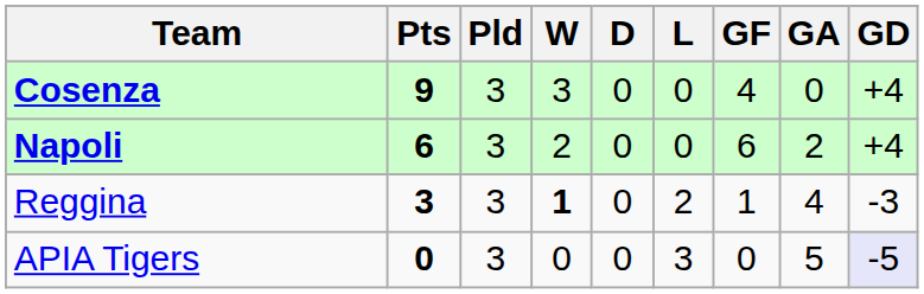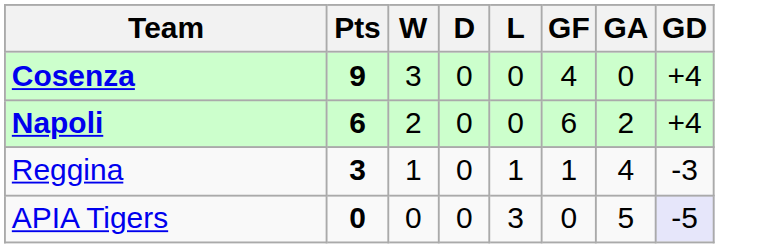 <table class=wikitable style="text-align:center">
 <tr>
 <th width=165>Team</th>
 <th width=20>Pts</th>
-<th width=20>Pld</th>
 <th width=20>W</th>
 <th width=20>D</th>
 <th width=20>L</th>
 <th width=20>GF</th>
 <th width=20>GA</th>
 <th width=20>GD</th>
 </tr>
 <tr style="background:#ccffcc">
 <td style="text-align:left"><strong> <a href='#'>Cosenza</a></strong></td>
 <td><strong>9</strong></td>
 <td>3</td>
-<td>3</td>
 <td>0</td>
 <td>0</td>
 <td>4</td>
 <td>0</td>
 <td>+4</td>
 </tr>
 <tr style="background:#ccffcc">
 <td style="text-align:left"><strong> <a href='#'>Napoli</a></strong></td>
 <td><strong>6</strong></td>
-<td>3</td>
 <td>2</td>
 <td>0</td>
 <td>0</td>
 <td>6</td>
 <td>2</td>
 <td>+4</td>
 </tr>
 <tr>
 <td style="text-align:left"> <a href='#'>Reggina</a></td>
 <td><strong>3</strong></td>
-<td>3</td>
-<td><strong>1</strong></td>
+<td>1</td>
 <td>0</td>
-<td>2</td>
+<td>1</td>
 <td>1</td>
 <td>4</td>
 <td>-3</td>
 </tr>
 <tr>
 <td style="text-align:left"> <a href='#'>APIA Tigers</a></td>
 <td><strong>0</strong></td>
-<td>3</td>
 <td>0</td>
 <td>0</td>
 <td>3</td>
 <td>0</td>
 <td>5</td>
 <td style="background: lavender;">-5</td>
 </tr>
 </table>
